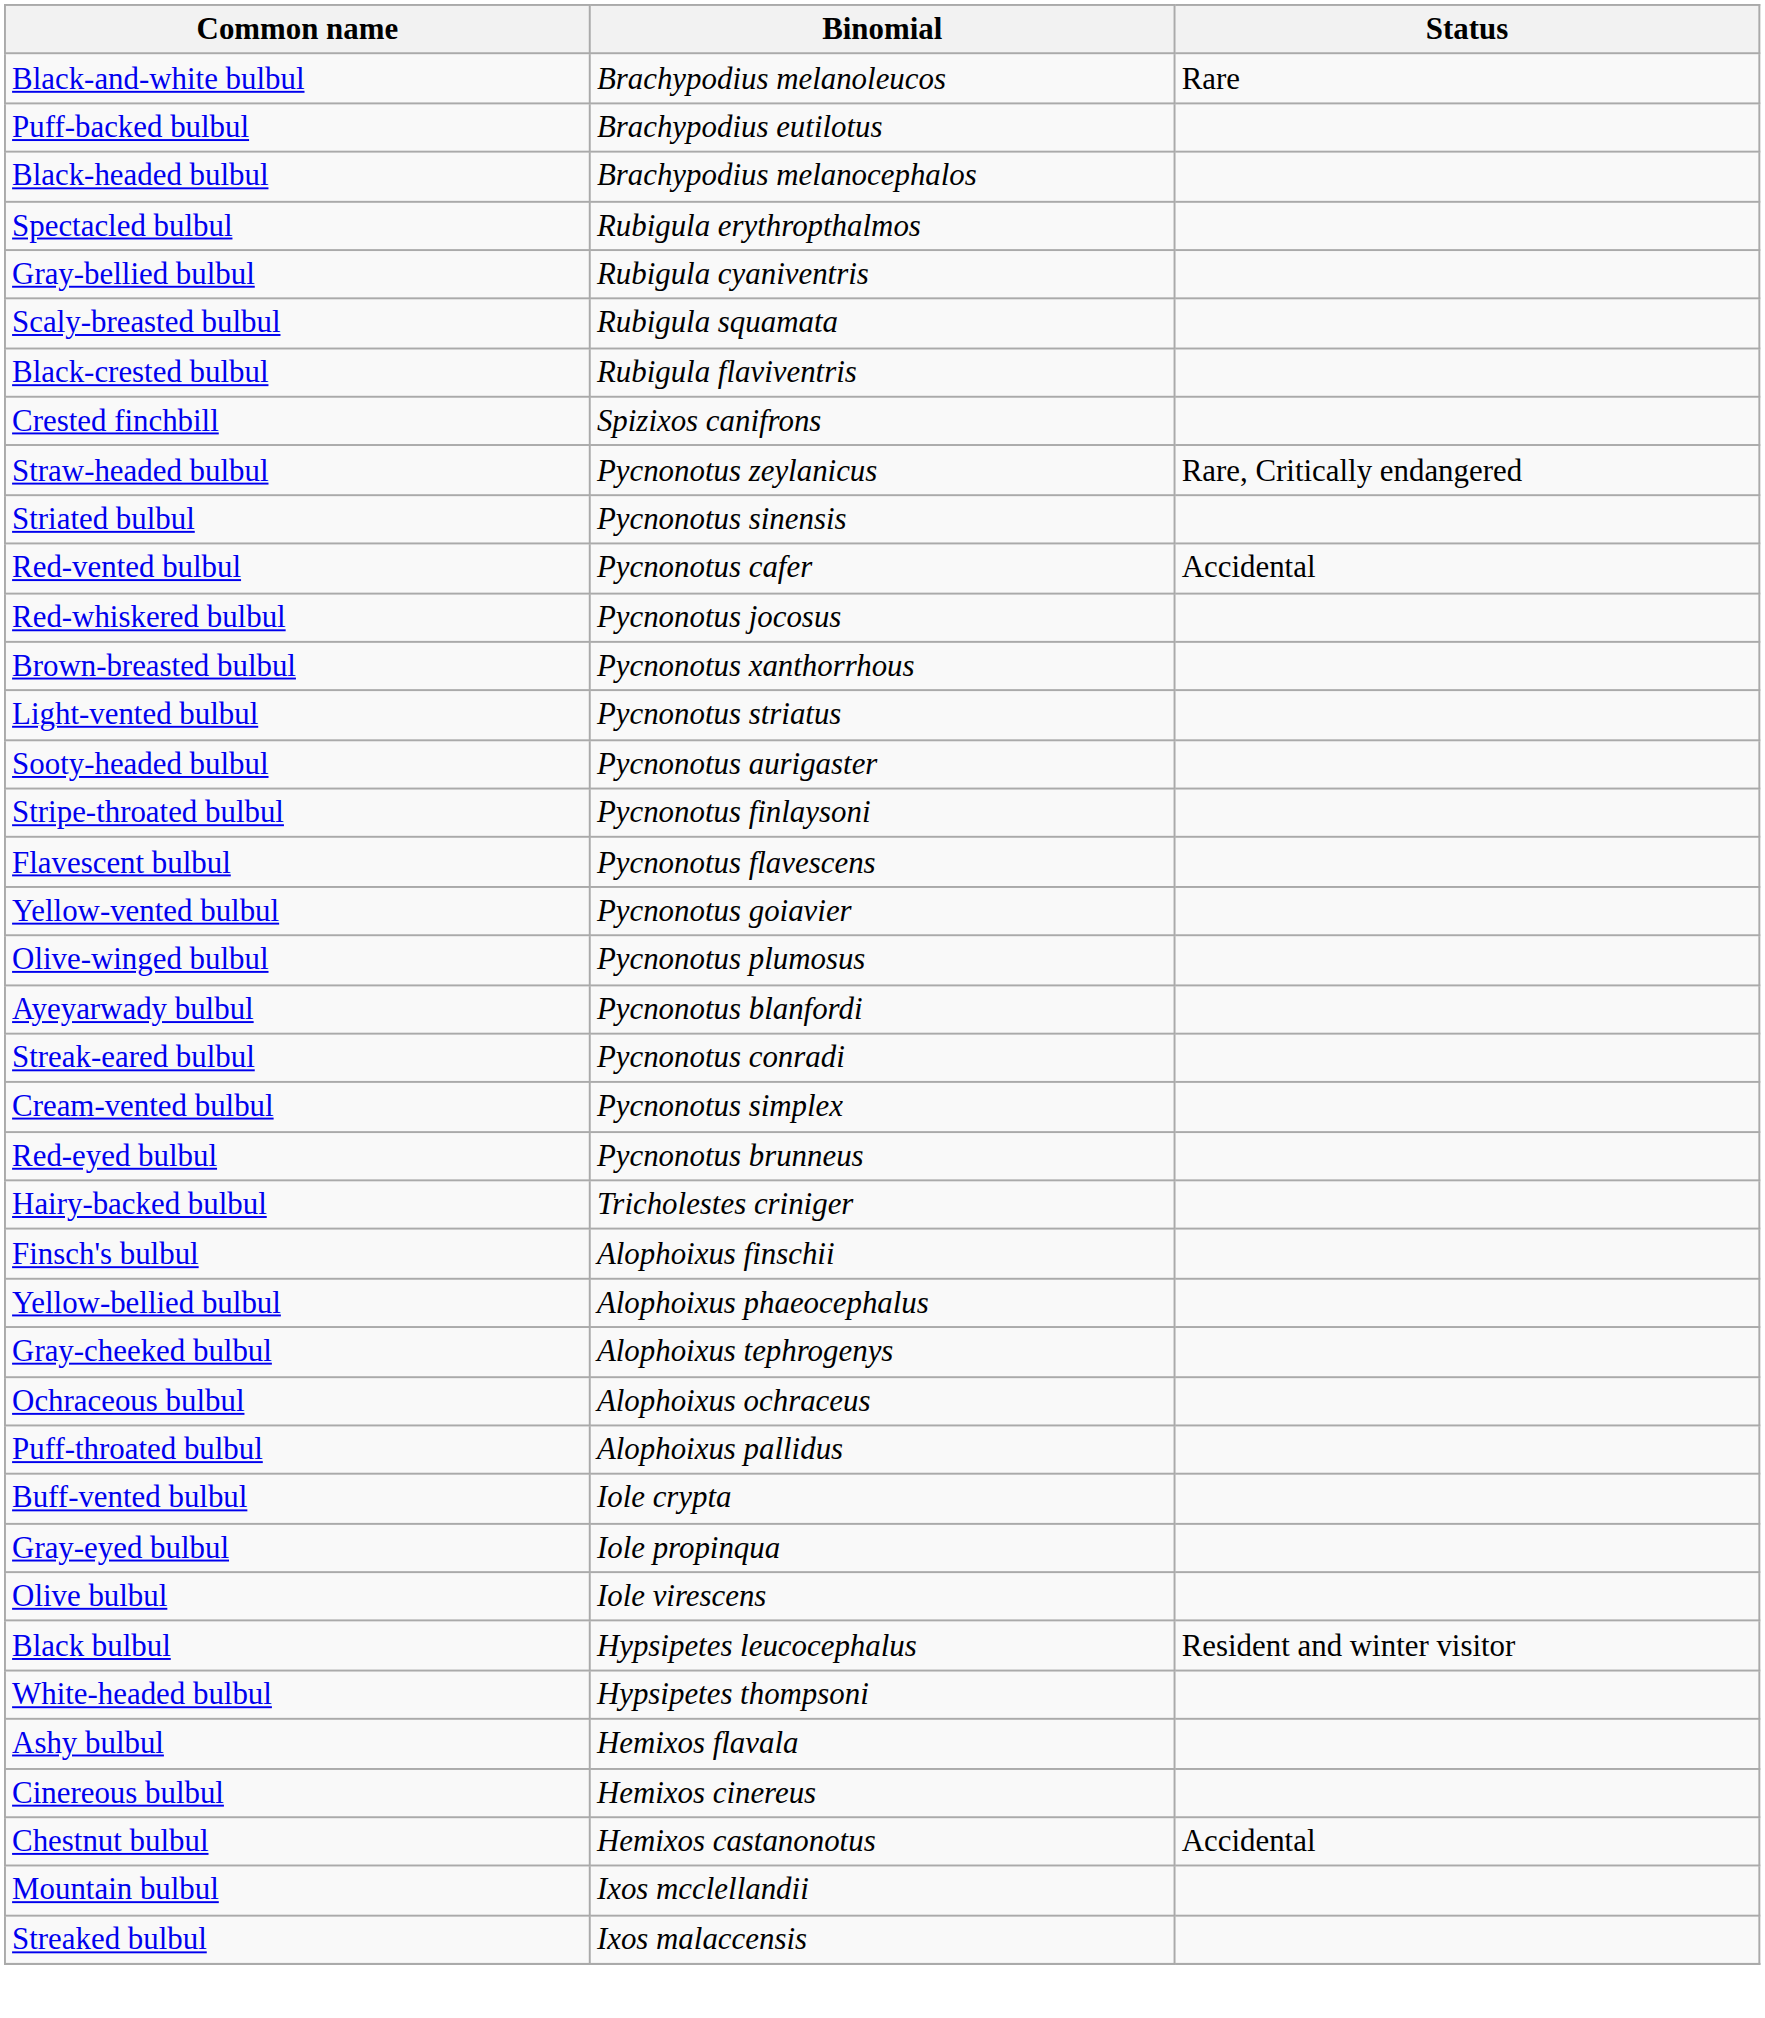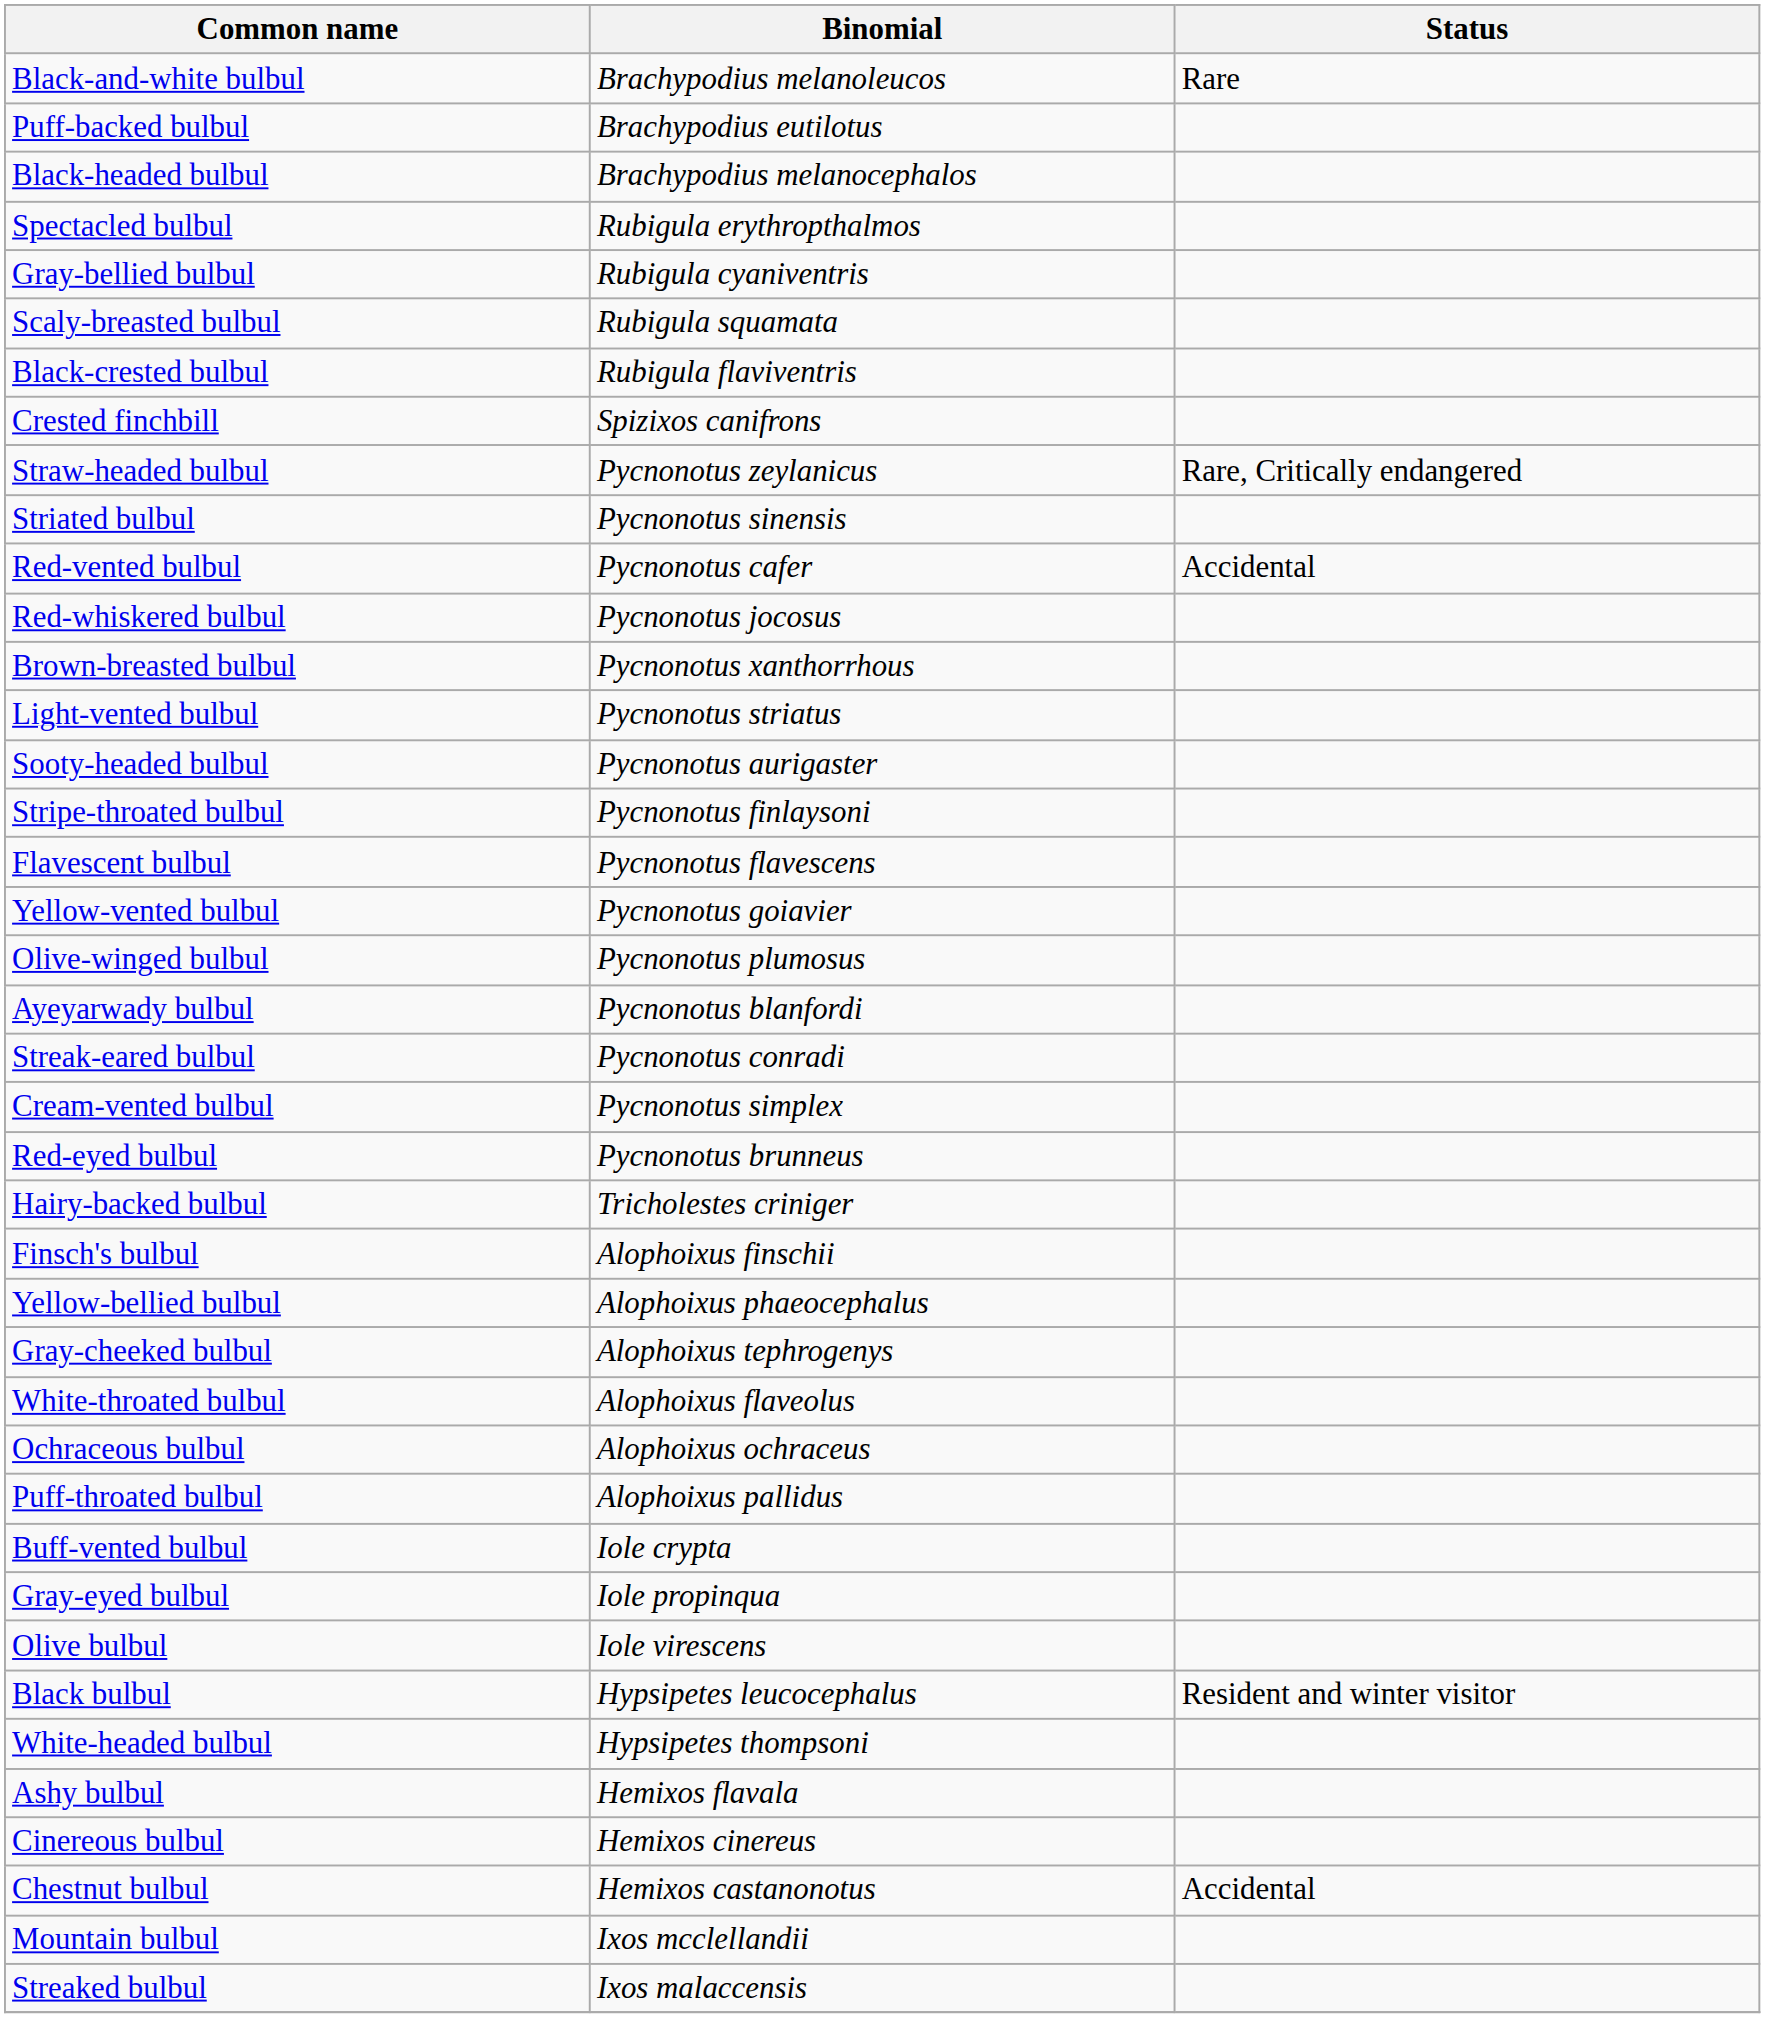 <table width=72% class="wikitable">
 <tr>
 <th width=24%>Common name</th>
 <th width=24%>Binomial</th>
 <th width=24%>Status</th>
 </tr>
 <tr>
 <td><a href='#'>Black-and-white bulbul</a></td>
 <td><em>Brachypodius melanoleucos</em></td>
 <td>Rare</td>
 </tr>
 <tr>
 <td><a href='#'>Puff-backed bulbul</a></td>
 <td><em>Brachypodius eutilotus</em></td>
 <td></td>
 </tr>
 <tr>
 <td><a href='#'>Black-headed bulbul</a></td>
 <td><em>Brachypodius melanocephalos</em></td>
 <td></td>
 </tr>
 <tr>
 <td><a href='#'>Spectacled bulbul</a></td>
 <td><em>Rubigula erythropthalmos</em></td>
 <td></td>
 </tr>
 <tr>
 <td><a href='#'>Gray-bellied bulbul</a></td>
 <td><em>Rubigula cyaniventris</em></td>
 <td></td>
 </tr>
 <tr>
 <td><a href='#'>Scaly-breasted bulbul</a></td>
 <td><em>Rubigula squamata</em></td>
 <td></td>
 </tr>
 <tr>
 <td><a href='#'>Black-crested bulbul</a></td>
 <td><em>Rubigula flaviventris</em></td>
 <td></td>
 </tr>
 <tr>
 <td><a href='#'>Crested finchbill</a></td>
 <td><em>Spizixos canifrons</em></td>
 <td></td>
 </tr>
 <tr>
 <td><a href='#'>Straw-headed bulbul</a></td>
 <td><em>Pycnonotus zeylanicus</em></td>
 <td>Rare, Critically endangered</td>
 </tr>
 <tr>
 <td><a href='#'>Striated bulbul</a></td>
 <td><em>Pycnonotus sinensis</em></td>
 <td></td>
 </tr>
 <tr>
 <td><a href='#'>Red-vented bulbul</a></td>
 <td><em>Pycnonotus cafer</em></td>
 <td>Accidental</td>
 </tr>
 <tr>
 <td><a href='#'>Red-whiskered bulbul</a></td>
 <td><em>Pycnonotus jocosus</em></td>
 <td></td>
 </tr>
 <tr>
 <td><a href='#'>Brown-breasted bulbul</a></td>
 <td><em>Pycnonotus xanthorrhous</em></td>
 <td></td>
 </tr>
 <tr>
 <td><a href='#'>Light-vented bulbul</a></td>
 <td><em>Pycnonotus striatus</em></td>
 <td></td>
 </tr>
 <tr>
 <td><a href='#'>Sooty-headed bulbul</a></td>
 <td><em>Pycnonotus aurigaster</em></td>
 <td></td>
 </tr>
 <tr>
 <td><a href='#'>Stripe-throated bulbul</a></td>
 <td><em>Pycnonotus finlaysoni</em></td>
 <td></td>
 </tr>
 <tr>
 <td><a href='#'>Flavescent bulbul</a></td>
 <td><em>Pycnonotus flavescens</em></td>
 <td></td>
 </tr>
 <tr>
 <td><a href='#'>Yellow-vented bulbul</a></td>
 <td><em>Pycnonotus goiavier</em></td>
 <td></td>
 </tr>
 <tr>
 <td><a href='#'>Olive-winged bulbul</a></td>
 <td><em>Pycnonotus plumosus</em></td>
 <td></td>
 </tr>
 <tr>
 <td><a href='#'>Ayeyarwady bulbul</a></td>
 <td><em>Pycnonotus blanfordi</em></td>
 <td></td>
 </tr>
 <tr>
 <td><a href='#'>Streak-eared bulbul</a></td>
 <td><em>Pycnonotus conradi</em></td>
 <td></td>
 </tr>
 <tr>
 <td><a href='#'>Cream-vented bulbul</a></td>
 <td><em>Pycnonotus simplex</em></td>
 <td></td>
 </tr>
 <tr>
 <td><a href='#'>Red-eyed bulbul</a></td>
 <td><em>Pycnonotus brunneus</em></td>
 <td></td>
 </tr>
 <tr>
 <td><a href='#'>Hairy-backed bulbul</a></td>
 <td><em>Tricholestes criniger</em></td>
 <td></td>
 </tr>
 <tr>
 <td><a href='#'>Finsch's bulbul</a></td>
 <td><em>Alophoixus finschii</em></td>
 <td></td>
 </tr>
 <tr>
 <td><a href='#'>Yellow-bellied bulbul</a></td>
 <td><em>Alophoixus phaeocephalus</em></td>
 <td></td>
 </tr>
 <tr>
 <td><a href='#'>Gray-cheeked bulbul</a></td>
 <td><em>Alophoixus tephrogenys</em></td>
 <td></td>
 </tr>
 <tr>
+<td><a href='#'>White-throated bulbul</a></td>
+<td><em>Alophoixus flaveolus</em></td>
+<td></td>
+</tr>
+<tr>
 <td><a href='#'>Ochraceous bulbul</a></td>
 <td><em>Alophoixus ochraceus</em></td>
 <td></td>
 </tr>
 <tr>
 <td><a href='#'>Puff-throated bulbul</a></td>
 <td><em>Alophoixus pallidus</em></td>
 <td></td>
 </tr>
 <tr>
 <td><a href='#'>Buff-vented bulbul</a></td>
 <td><em>Iole crypta</em></td>
 <td></td>
 </tr>
 <tr>
 <td><a href='#'>Gray-eyed bulbul</a></td>
 <td><em>Iole propinqua</em></td>
 <td></td>
 </tr>
 <tr>
 <td><a href='#'>Olive bulbul</a></td>
 <td><em>Iole virescens</em></td>
 <td></td>
 </tr>
 <tr>
 <td><a href='#'>Black bulbul</a></td>
 <td><em>Hypsipetes leucocephalus</em></td>
 <td>Resident and winter visitor</td>
 </tr>
 <tr>
 <td><a href='#'>White-headed bulbul</a></td>
 <td><em>Hypsipetes thompsoni</em></td>
 <td></td>
 </tr>
 <tr>
 <td><a href='#'>Ashy bulbul</a></td>
 <td><em>Hemixos flavala</em></td>
 <td></td>
 </tr>
 <tr>
 <td><a href='#'>Cinereous bulbul</a></td>
 <td><em>Hemixos cinereus</em></td>
 <td></td>
 </tr>
 <tr>
 <td><a href='#'>Chestnut bulbul</a></td>
 <td><em>Hemixos castanonotus</em></td>
 <td>Accidental</td>
 </tr>
 <tr>
 <td><a href='#'>Mountain bulbul</a></td>
 <td><em>Ixos mcclellandii</em></td>
 <td></td>
 </tr>
 <tr>
 <td><a href='#'>Streaked bulbul</a></td>
 <td><em>Ixos malaccensis</em></td>
 <td></td>
 </tr>
 <tr>
 </tr>
 </table>
